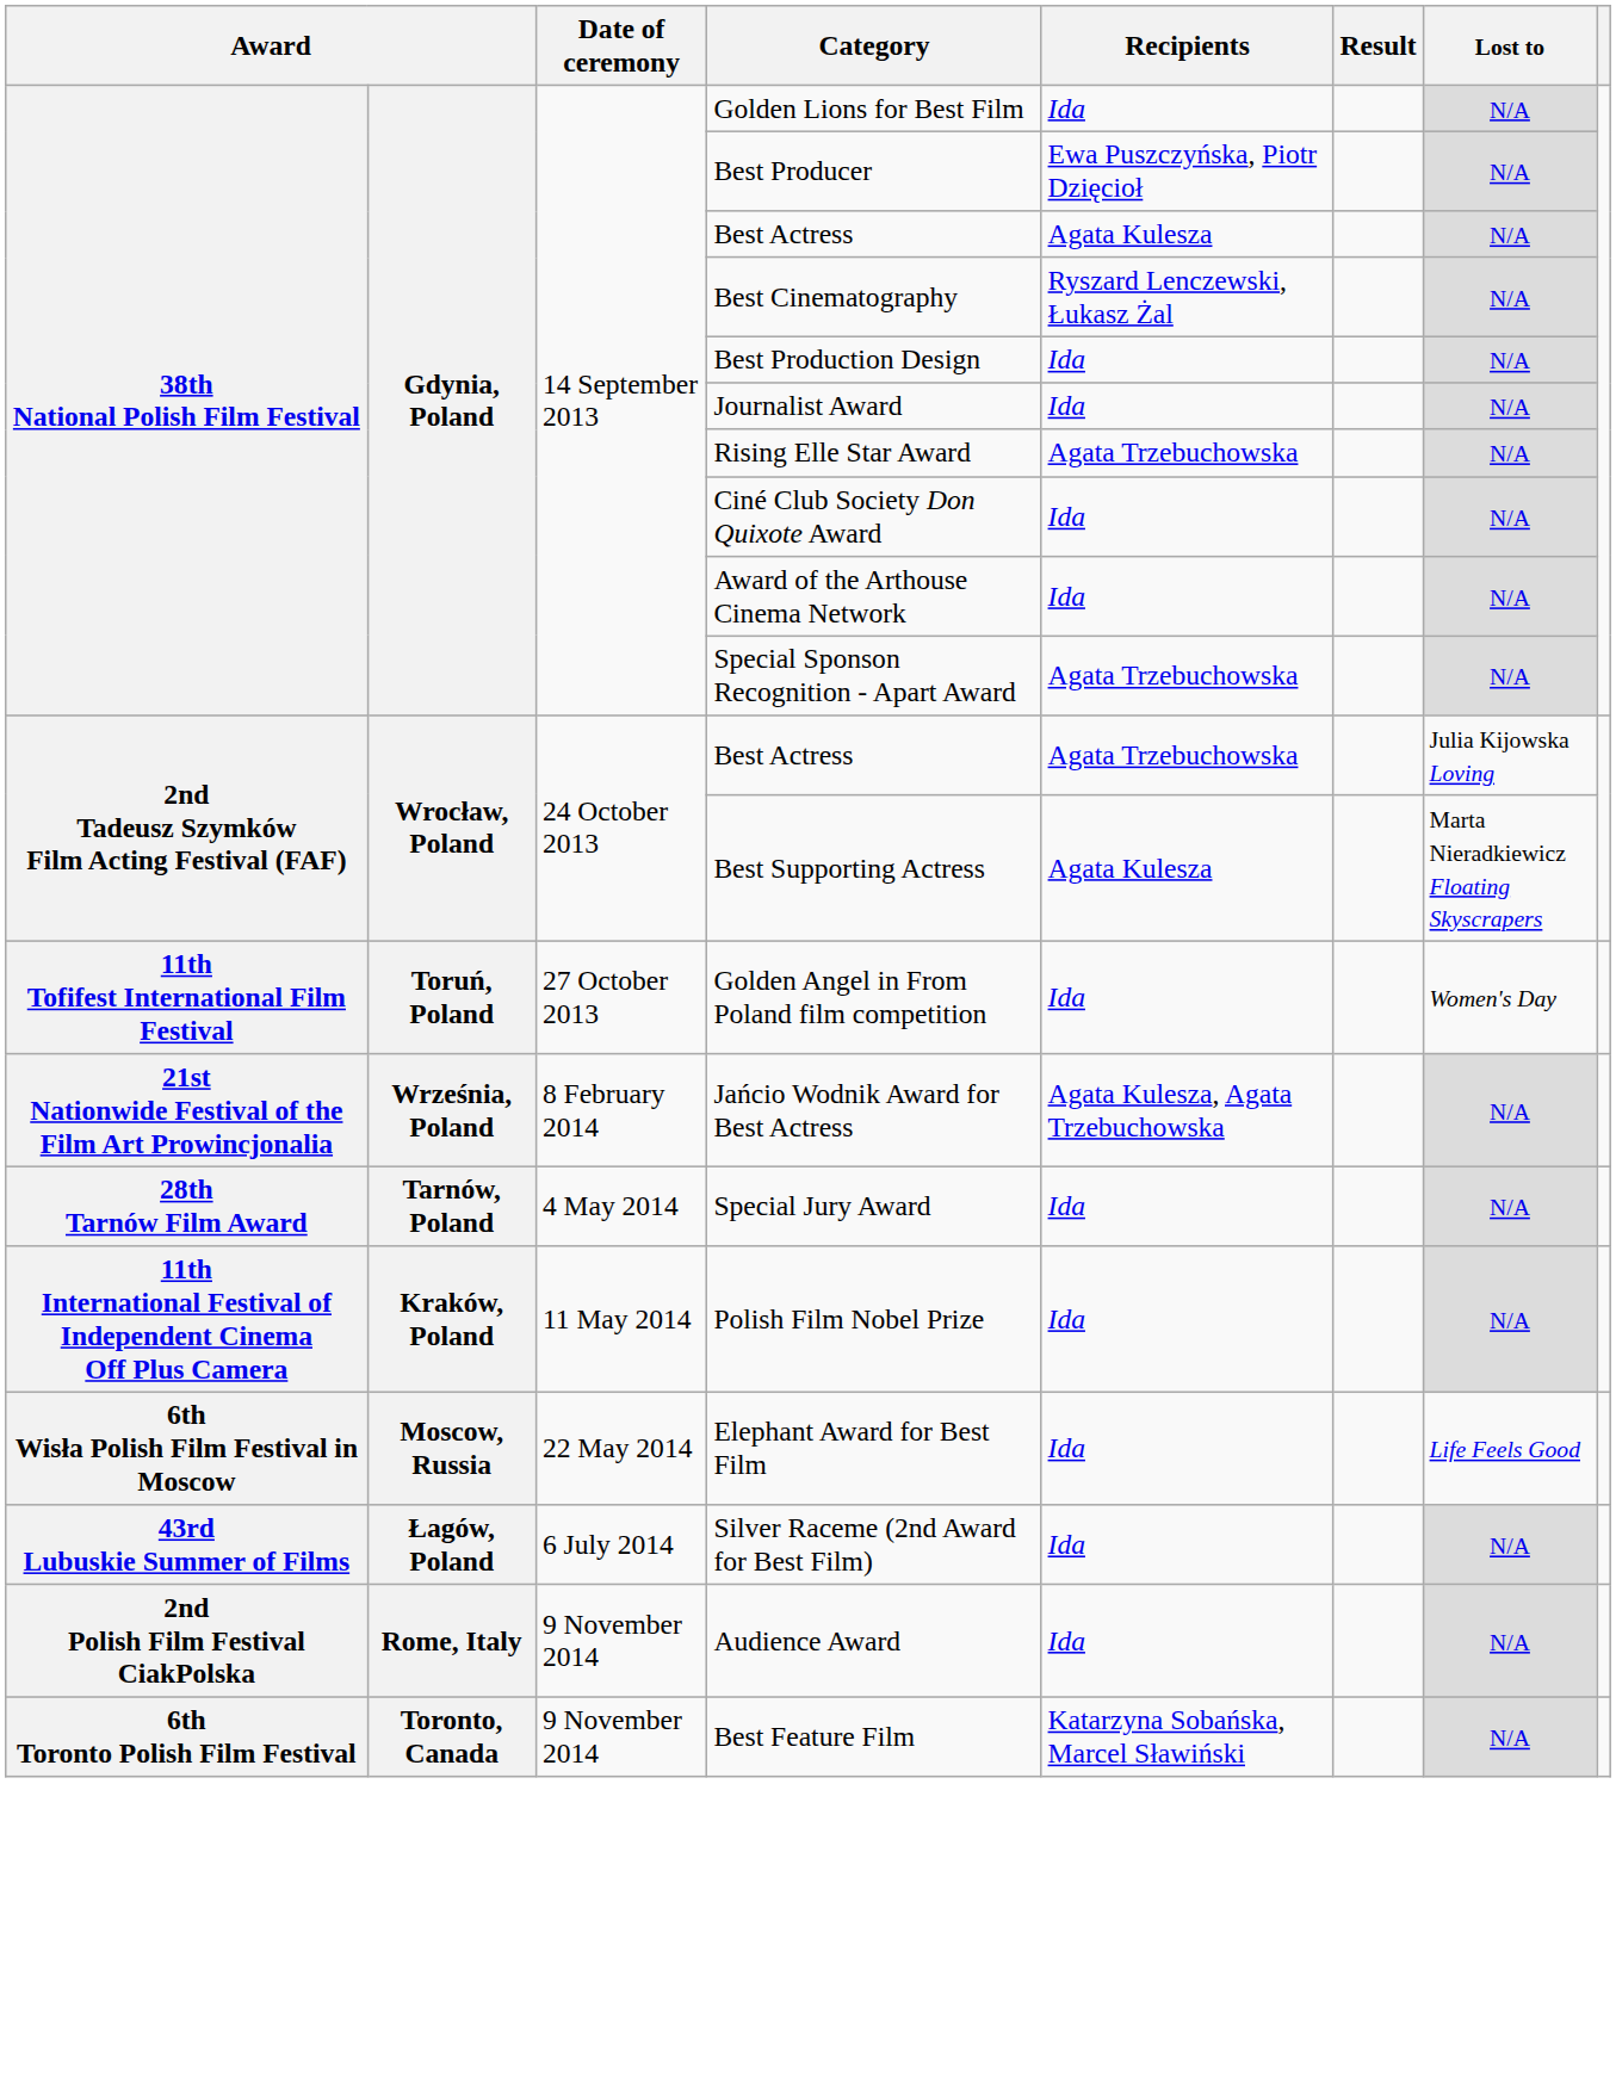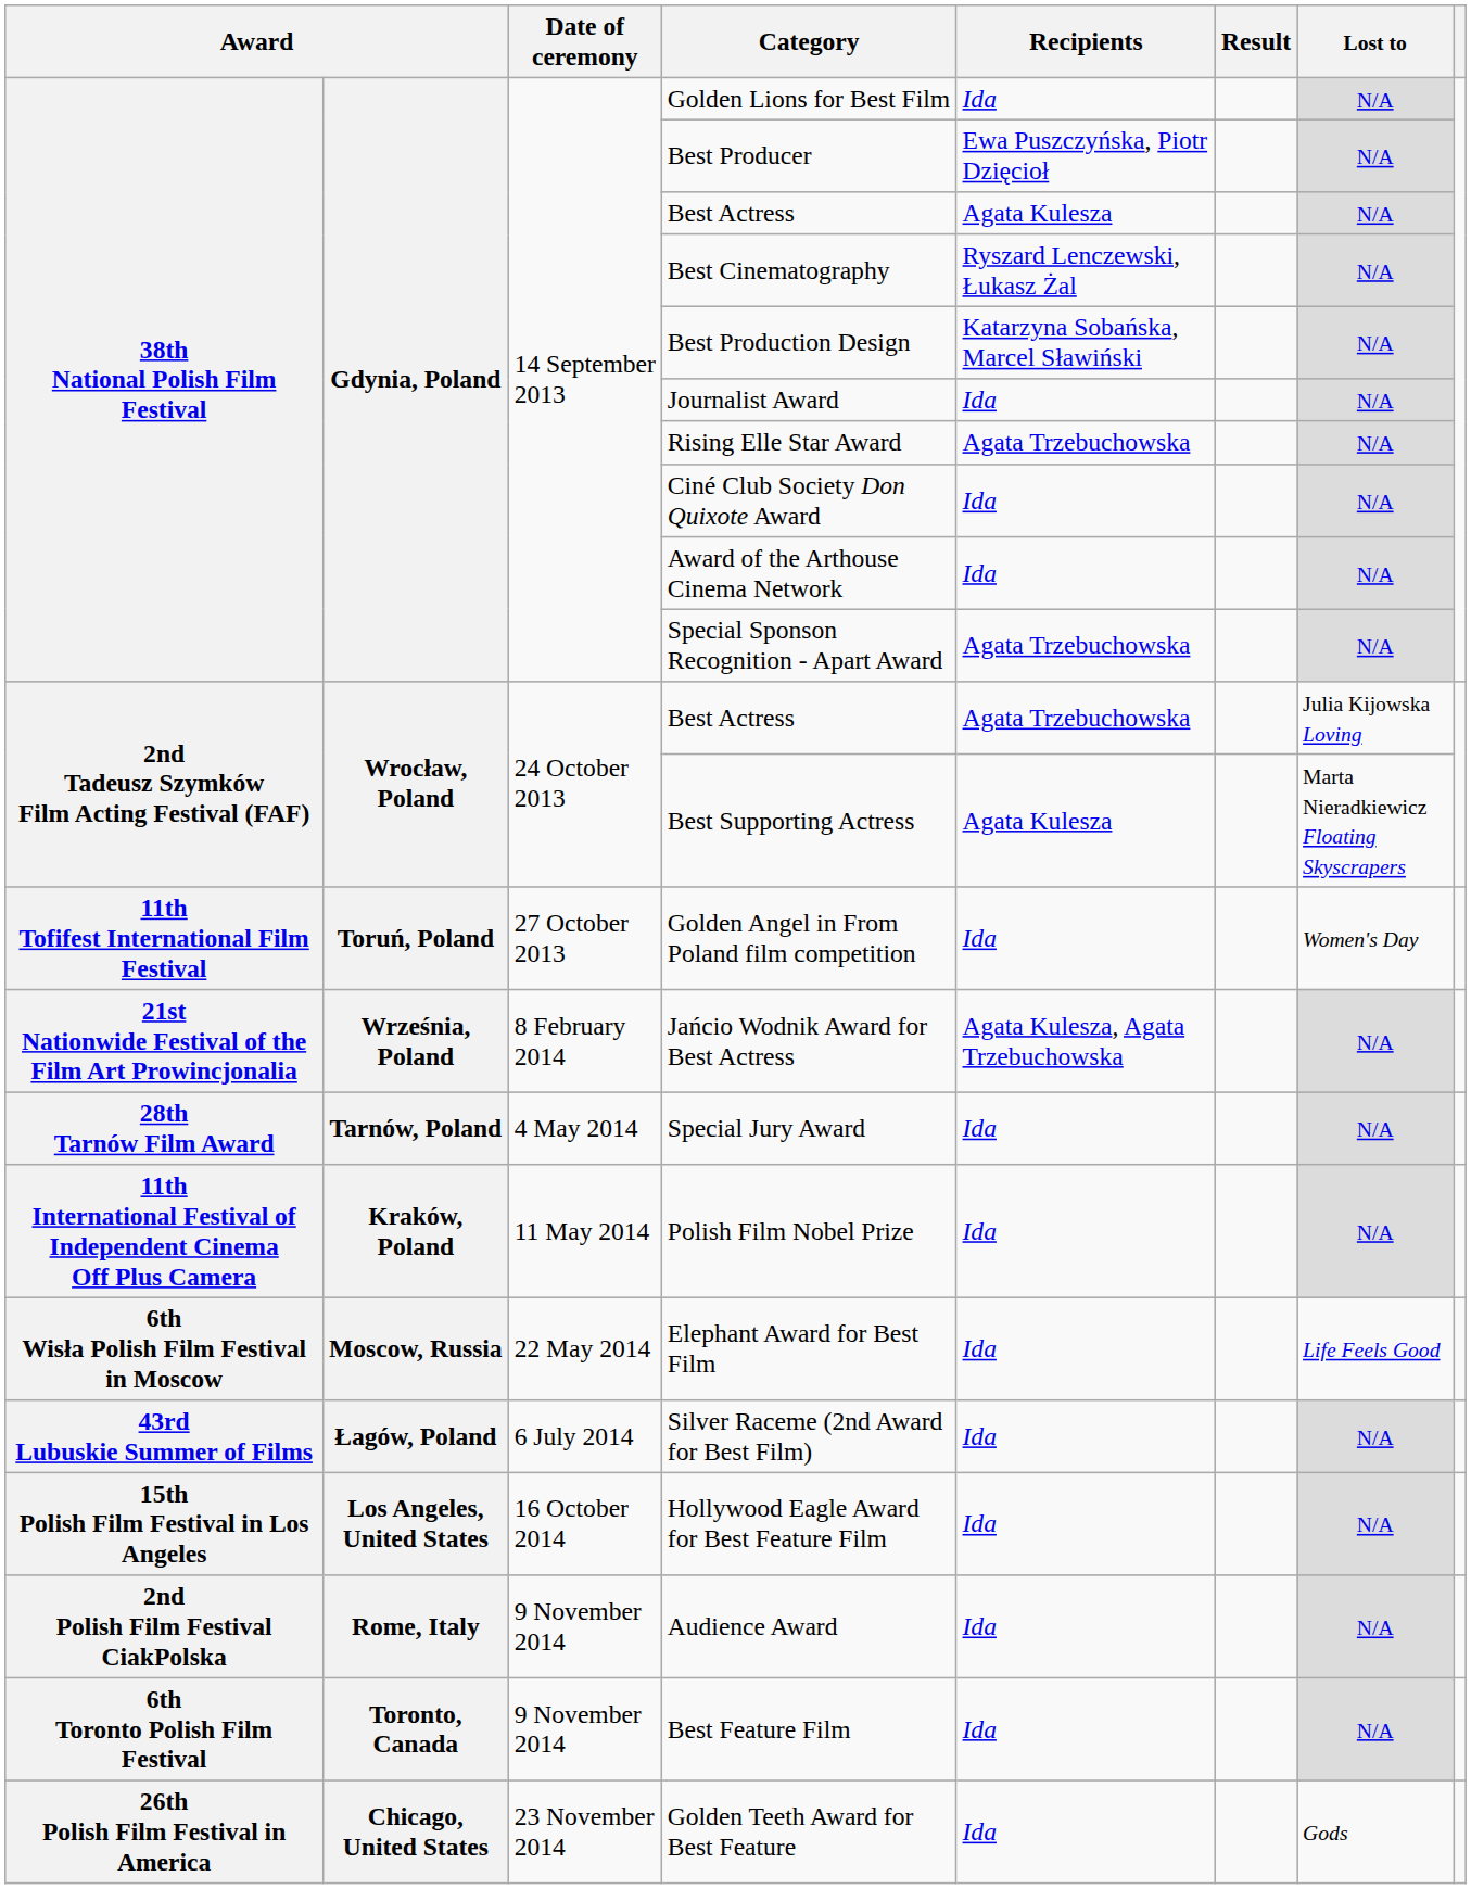 <table class="wikitable plainrowheaders sortable" style="font-size: 95%;">
 <tr>
 <th scope="col" colspan="2">Award</th>
 <th scope="col">Date of ceremony</th>
 <th scope="col">Category</th>
 <th scope="col">Recipients</th>
 <th scope="col">Result</th>
 <th scope="col"><small>Lost to</small></th>
 <th scope="col" class="unsortable"></th>
 </tr>
 <tr>
 <th scope="row" rowspan="10"><a href='#'>38th <br>National Polish Film Festival</a></th>
 <th scope="row" rowspan="10">Gdynia, Poland</th>
 <td scope="row" rowspan="10">14 September 2013</td>
 <td>Golden Lions for Best Film</td>
 <td><em><a href='#'>Ida</a></em></td>
 <td></td>
 <td style="background:#dcdcdc; text-align:center;"><small><a href='#'>N/A</a></small></td>
 <td style="text-align:center;" rowspan="10"></td>
 </tr>
 <tr>
 <td>Best Producer</td>
 <td><a href='#'>Ewa Puszczyńska</a>, <a href='#'>Piotr Dzięcioł</a></td>
 <td></td>
 <td style="background:#dcdcdc; text-align:center;"><small><a href='#'>N/A</a></small></td>
 </tr>
 <tr>
 <td>Best Actress</td>
 <td><a href='#'>Agata Kulesza</a></td>
 <td></td>
 <td style="background:#dcdcdc; text-align:center;"><small><a href='#'>N/A</a></small></td>
 </tr>
 <tr>
 <td>Best Cinematography</td>
 <td><a href='#'>Ryszard Lenczewski</a>, <a href='#'>Łukasz Żal</a></td>
 <td></td>
 <td style="background:#dcdcdc; text-align:center;"><small><a href='#'>N/A</a></small></td>
 </tr>
 <tr>
 <td>Best Production Design</td>
-<td><em><a href='#'>Ida</a></em></td>
+<td><a href='#'>Katarzyna Sobańska</a>, <a href='#'>Marcel Sławiński</a></td>
 <td></td>
 <td style="background:#dcdcdc; text-align:center;"><small><a href='#'>N/A</a></small></td>
 </tr>
 <tr>
 <td>Journalist Award</td>
 <td><em><a href='#'>Ida</a></em></td>
 <td></td>
 <td style="background:#dcdcdc; text-align:center;"><small><a href='#'>N/A</a></small></td>
 </tr>
 <tr>
 <td>Rising Elle Star Award</td>
 <td><a href='#'>Agata Trzebuchowska</a></td>
 <td></td>
 <td style="background:#dcdcdc; text-align:center;"><small><a href='#'>N/A</a></small></td>
 </tr>
 <tr>
 <td>Ciné Club Society <em>Don Quixote</em> Award</td>
 <td><em><a href='#'>Ida</a></em></td>
 <td></td>
 <td style="background:#dcdcdc; text-align:center;"><small><a href='#'>N/A</a></small></td>
 </tr>
 <tr>
 <td>Award of the Arthouse Cinema Network</td>
 <td><em><a href='#'>Ida</a></em></td>
 <td></td>
 <td style="background:#dcdcdc; text-align:center;"><small><a href='#'>N/A</a></small></td>
 </tr>
 <tr>
 <td>Special Sponson Recognition - Apart Award</td>
 <td><a href='#'>Agata Trzebuchowska</a></td>
 <td></td>
 <td style="background:#dcdcdc; text-align:center;"><small><a href='#'>N/A</a></small></td>
 </tr>
 <tr>
 <th scope="row" rowspan="2">2nd <br>Tadeusz Szymków <br>Film Acting Festival (FAF)</th>
 <th scope="row" rowspan="2">Wrocław, Poland</th>
 <td scope="row" rowspan="2">24 October 2013</td>
 <td>Best Actress</td>
 <td><a href='#'>Agata Trzebuchowska</a></td>
 <td></td>
 <td><small>Julia Kijowska<br><em><a href='#'>Loving</a></em></small></td>
 <td style="text-align:center;" rowspan="2"></td>
 </tr>
 <tr>
 <td>Best Supporting Actress</td>
 <td><a href='#'>Agata Kulesza</a></td>
 <td></td>
 <td><small>Marta Nieradkiewicz<br><em><a href='#'>Floating Skyscrapers</a></em></small></td>
 </tr>
 <tr>
 <th scope="row"><a href='#'>11th <br>Tofifest International Film Festival</a></th>
 <th scope="row">Toruń, Poland</th>
 <td scope="row">27 October 2013</td>
 <td>Golden Angel in From Poland film competition</td>
 <td><em><a href='#'>Ida</a></em></td>
 <td></td>
 <td><small><em>Women's Day</em></small></td>
 <td style="text-align:center;"></td>
 </tr>
 <tr>
 <th scope="row"><a href='#'>21st <br>Nationwide Festival of the Film Art Prowincjonalia</a></th>
 <th scope="row">Września, Poland</th>
 <td scope="row">8 February 2014</td>
 <td>Jańcio Wodnik Award for Best Actress</td>
 <td><a href='#'>Agata Kulesza</a>, <a href='#'>Agata Trzebuchowska</a></td>
 <td></td>
 <td style="background:#dcdcdc; text-align:center;"><small><a href='#'>N/A</a></small></td>
 <td style="text-align:center;"></td>
 </tr>
 <tr>
 <th scope="row"><a href='#'>28th <br>Tarnów Film Award</a></th>
 <th scope="row">Tarnów, Poland</th>
 <td scope="row">4 May 2014</td>
 <td>Special Jury Award</td>
 <td><em><a href='#'>Ida</a></em></td>
 <td></td>
 <td style="background:#dcdcdc; text-align:center;"><small><a href='#'>N/A</a></small></td>
 <td style="text-align:center;"></td>
 </tr>
 <tr>
 <th scope="row"><a href='#'>11th <br>International Festival of Independent Cinema <br>Off Plus Camera</a></th>
 <th scope="row">Kraków, Poland</th>
 <td scope="row">11 May 2014</td>
 <td>Polish Film Nobel Prize</td>
 <td><em><a href='#'>Ida</a></em></td>
 <td></td>
 <td style="background:#dcdcdc; text-align:center;"><small><a href='#'>N/A</a></small></td>
 <td style="text-align:center;"></td>
 </tr>
 <tr>
 <th scope="row">6th <br>Wisła Polish Film Festival in Moscow</th>
 <th scope="row">Moscow, Russia</th>
 <td scope="row">22 May 2014</td>
 <td>Elephant Award for Best Film</td>
 <td><em><a href='#'>Ida</a></em></td>
 <td></td>
 <td><small><em><a href='#'>Life Feels Good</a></em></small></td>
 <td style="text-align:center;"></td>
 </tr>
 <tr>
 <th scope="row"><a href='#'>43rd <br>Lubuskie Summer of Films</a></th>
 <th scope="row">Łagów, Poland</th>
 <td scope="row">6 July 2014</td>
 <td>Silver Raceme (2nd Award for Best Film)</td>
 <td><em><a href='#'>Ida</a></em></td>
 <td></td>
 <td style="background:#dcdcdc; text-align:center;"><small><a href='#'>N/A</a></small></td>
 <td style="text-align:center;"></td>
 </tr>
 <tr>
+<th scope="row">15th <br>Polish Film Festival in Los Angeles</th>
+<th scope="row">Los Angeles, United States</th>
+<td scope="row">16 October 2014</td>
+<td>Hollywood Eagle  Award <br>for Best Feature Film</td>
+<td><em><a href='#'>Ida</a></em></td>
+<td></td>
+<td style="background:#dcdcdc; text-align:center;"><small><a href='#'>N/A</a></small></td>
+<td style="text-align:center;"></td>
+</tr>
+<tr>
 <th scope="row">2nd <br>Polish Film Festival CiakPolska</th>
 <th scope="row">Rome, Italy</th>
 <td scope="row">9 November 2014</td>
 <td>Audience Award</td>
 <td><em><a href='#'>Ida</a></em></td>
 <td></td>
 <td style="background:#dcdcdc; text-align:center;"><small><a href='#'>N/A</a></small></td>
 <td style="text-align:center;"></td>
 </tr>
 <tr>
 <th scope="row">6th <br>Toronto Polish Film Festival</th>
 <th scope="row">Toronto, Canada</th>
 <td scope="row">9 November 2014</td>
 <td>Best Feature Film</td>
-<td><a href='#'>Katarzyna Sobańska</a>, <a href='#'>Marcel Sławiński</a></td>
+<td><em><a href='#'>Ida</a></em></td>
 <td></td>
 <td style="background:#dcdcdc; text-align:center;"><small><a href='#'>N/A</a></small></td>
 <td style="text-align:center;"></td>
 </tr>
+<tr>
+<th scope="row">26th <br>Polish Film Festival in America</th>
+<th scope="row">Chicago, United States</th>
+<td scope="row">23 November 2014</td>
+<td>Golden Teeth Award for Best Feature</td>
+<td><em><a href='#'>Ida</a></em></td>
+<td></td>
+<td><small><em>Gods</em></small></td>
+<td style="text-align:center;"></td>
+</tr>
 </table>
